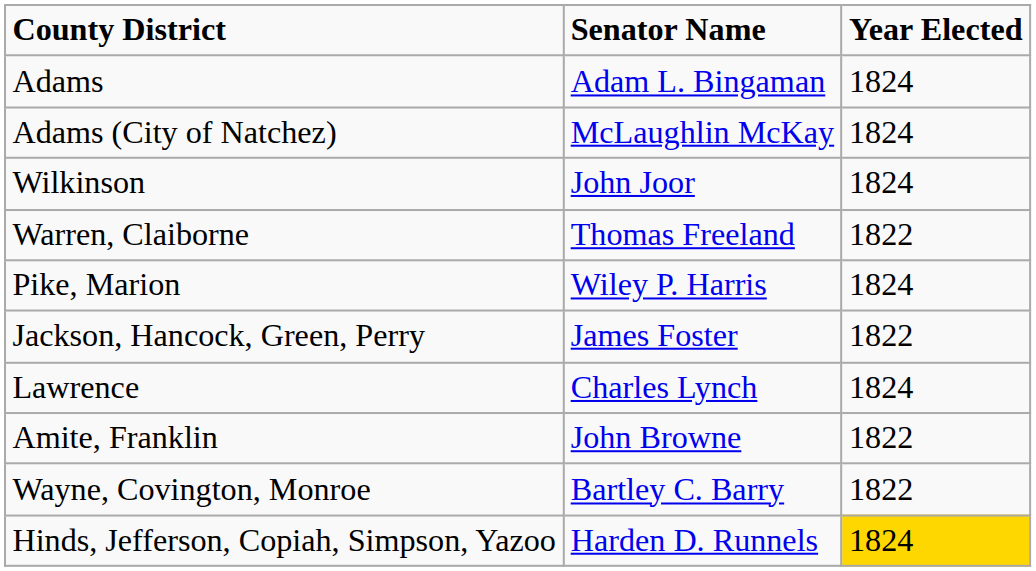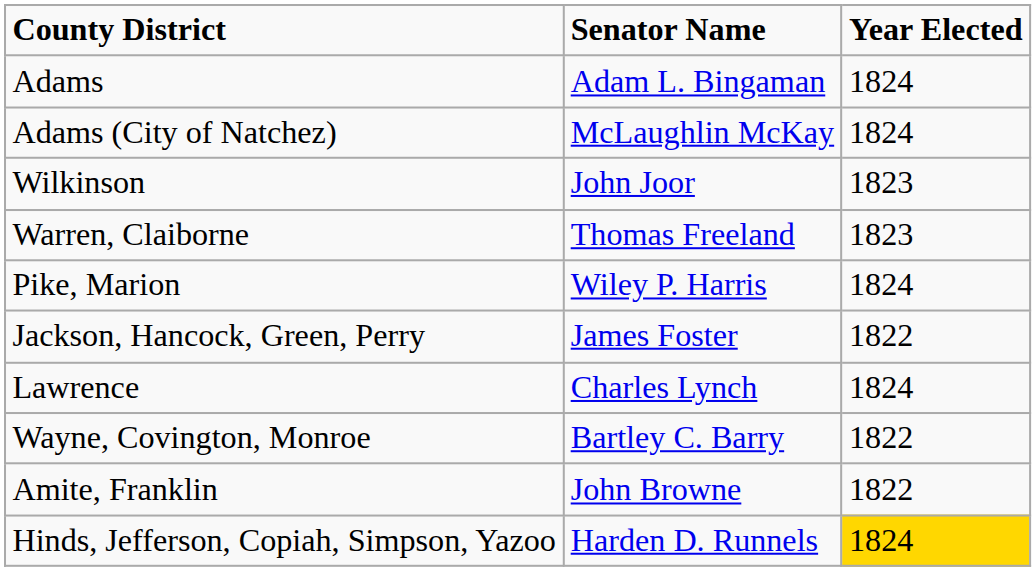 <table class="wikitable">
 <tr>
 <td><strong>County District</strong></td>
 <td><strong>Senator Name</strong></td>
 <td><strong>Year Elected</strong></td>
 </tr>
 <tr>
 <td colspan="1">Adams</td>
 <td><a href='#'>Adam L. Bingaman</a></td>
 <td>1824</td>
 </tr>
 <tr>
 <td>Adams (City of Natchez)</td>
 <td><a href='#'>McLaughlin McKay</a></td>
 <td>1824</td>
 </tr>
 <tr>
 <td>Wilkinson</td>
 <td><a href='#'>John Joor</a></td>
-<td>1824</td>
+<td>1823</td>
 </tr>
 <tr>
 <td>Warren, Claiborne</td>
 <td><a href='#'>Thomas Freeland</a></td>
-<td>1822</td>
+<td>1823</td>
 </tr>
 <tr>
 <td>Pike, Marion</td>
 <td><a href='#'>Wiley P. Harris</a></td>
 <td>1824</td>
 </tr>
 <tr>
 <td>Jackson, Hancock, Green, Perry</td>
 <td><a href='#'>James Foster</a></td>
 <td>1822</td>
 </tr>
 <tr>
 <td>Lawrence</td>
 <td><a href='#'>Charles Lynch</a></td>
 <td>1824</td>
 </tr>
 <tr>
-<td>Amite, Franklin</td>
-<td><a href='#'>John Browne</a></td>
+<td>Wayne, Covington, Monroe</td>
+<td><a href='#'>Bartley C. Barry</a></td>
 <td>1822</td>
 </tr>
 <tr>
-<td>Wayne, Covington, Monroe</td>
-<td><a href='#'>Bartley C. Barry</a></td>
+<td>Amite, Franklin</td>
+<td><a href='#'>John Browne</a></td>
 <td>1822</td>
 </tr>
 <tr>
 <td>Hinds, Jefferson, Copiah, Simpson, Yazoo</td>
 <td><a href='#'>Harden D. Runnels</a></td>
 <td style="background: gold;">1824</td>
 </tr>
 </table>
